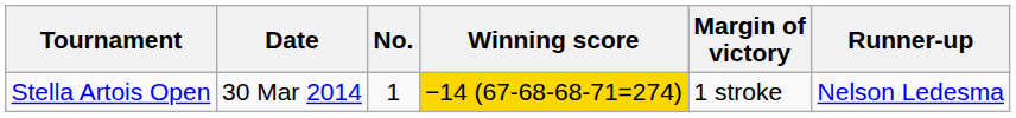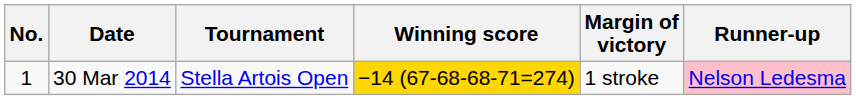 <table class="wikitable" style="font-size:95%;">
 <tr>
+<th>No.</th>
+<th>Date</th>
 <th>Tournament</th>
-<th>Date</th>
-<th>No.</th>
 <th>Winning score</th>
 <th>Margin of<br>victory</th>
 <th>Runner-up</th>
 </tr>
 <tr>
+<td align=center>1</td>
+<td align=right>30 Mar <a href='#'>2014</a></td>
 <td><a href='#'>Stella Artois Open</a></td>
-<td align=right>30 Mar <a href='#'>2014</a></td>
-<td align=center>1</td>
 <td style="background: gold;">−14 (67-68-68-71=274)</td>
 <td>1 stroke</td>
-<td> <a href='#'>Nelson Ledesma</a></td>
+<td style="background: pink;"> <a href='#'>Nelson Ledesma</a></td>
 </tr>
 </table>
